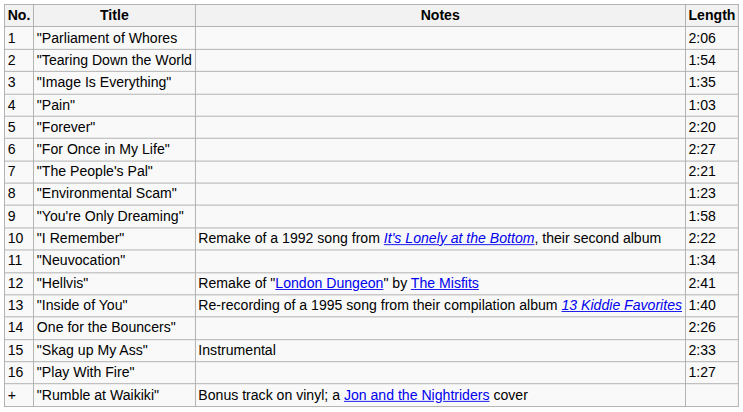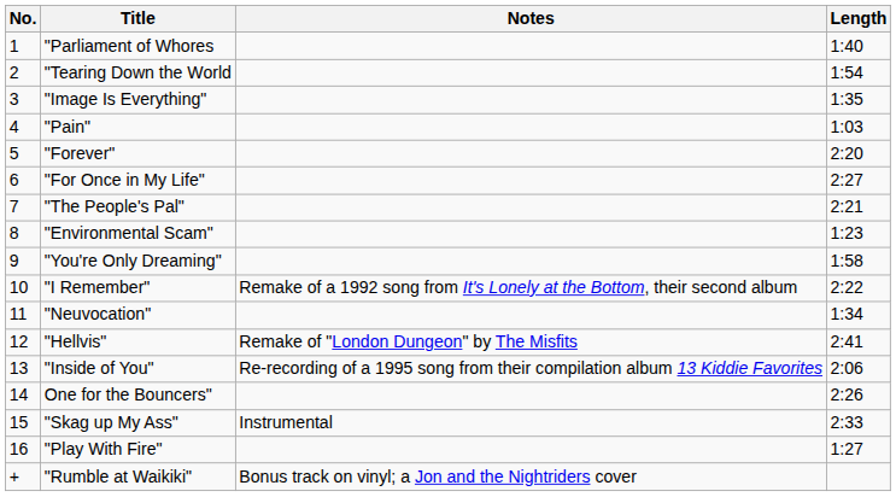 <table class="wikitable unsortable">
 <tr>
 <th>No.</th>
 <th>Title</th>
 <th>Notes</th>
 <th>Length</th>
 </tr>
 <tr>
 <td>1</td>
 <td>"Parliament of Whores</td>
 <td></td>
-<td>2:06</td>
+<td>1:40</td>
 </tr>
 <tr>
 <td>2</td>
 <td>"Tearing Down the World</td>
 <td></td>
 <td>1:54</td>
 </tr>
 <tr>
 <td>3</td>
 <td>"Image Is Everything"</td>
 <td></td>
 <td>1:35</td>
 </tr>
 <tr>
 <td>4</td>
 <td>"Pain"</td>
 <td></td>
 <td>1:03</td>
 </tr>
 <tr>
 <td>5</td>
 <td>"Forever"</td>
 <td></td>
 <td>2:20</td>
 </tr>
 <tr>
 <td>6</td>
 <td>"For Once in My Life"</td>
 <td></td>
 <td>2:27</td>
 </tr>
 <tr>
 <td>7</td>
 <td>"The People's Pal"</td>
 <td></td>
 <td>2:21</td>
 </tr>
 <tr>
 <td>8</td>
 <td>"Environmental Scam"</td>
 <td></td>
 <td>1:23</td>
 </tr>
 <tr>
 <td>9</td>
 <td>"You're Only Dreaming"</td>
 <td></td>
 <td>1:58</td>
 </tr>
 <tr>
 <td>10</td>
 <td>"I Remember"</td>
 <td>Remake of a 1992 song from <em><a href='#'>It's Lonely at the Bottom</a></em>, their second album</td>
 <td>2:22</td>
 </tr>
 <tr>
 <td>11</td>
 <td>"Neuvocation"</td>
 <td></td>
 <td>1:34</td>
 </tr>
 <tr>
 <td>12</td>
 <td>"Hellvis"</td>
 <td>Remake of "<a href='#'>London Dungeon</a>" by <a href='#'>The Misfits</a></td>
 <td>2:41</td>
 </tr>
 <tr>
 <td>13</td>
 <td>"Inside of You"</td>
 <td>Re-recording of a 1995 song from their compilation album <em><a href='#'>13 Kiddie Favorites</a></em></td>
-<td>1:40</td>
+<td>2:06</td>
 </tr>
 <tr>
 <td>14</td>
 <td>One for the Bouncers"</td>
 <td></td>
 <td>2:26</td>
 </tr>
 <tr>
 <td>15</td>
 <td>"Skag up My Ass"</td>
 <td>Instrumental</td>
 <td>2:33</td>
 </tr>
 <tr>
 <td>16</td>
 <td>"Play With Fire"</td>
 <td></td>
 <td>1:27</td>
 </tr>
 <tr>
 <td>+</td>
 <td>"Rumble at Waikiki"</td>
 <td>Bonus track on vinyl; a <a href='#'>Jon and the Nightriders</a> cover</td>
 <td></td>
 </tr>
 </table>
